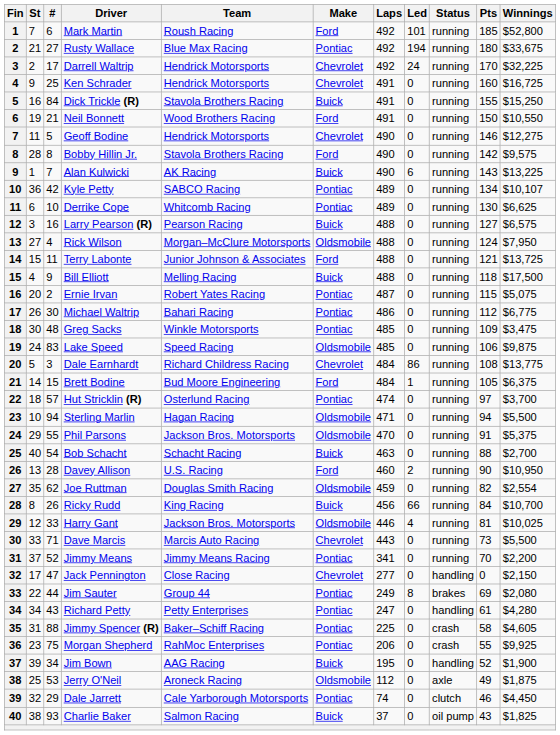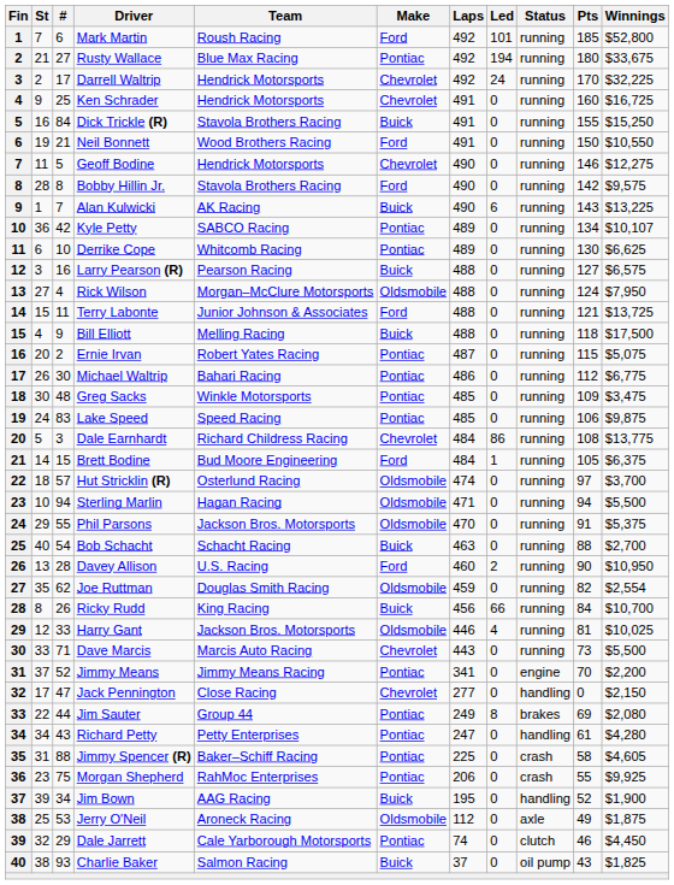 <table class="wikitable" style="font-size:95%">
 <tr>
 <th>Fin</th>
 <th>St</th>
 <th>#</th>
 <th>Driver</th>
 <th>Team</th>
 <th>Make</th>
 <th>Laps</th>
 <th>Led</th>
 <th>Status</th>
 <th>Pts</th>
 <th>Winnings</th>
 </tr>
 <tr>
 <th>1</th>
 <td>7</td>
 <td>6</td>
 <td><a href='#'>Mark Martin</a></td>
 <td><a href='#'>Roush Racing</a></td>
 <td><a href='#'>Ford</a></td>
 <td>492</td>
 <td>101</td>
 <td>running</td>
 <td>185</td>
 <td>$52,800</td>
 </tr>
 <tr>
 <th>2</th>
 <td>21</td>
 <td>27</td>
 <td><a href='#'>Rusty Wallace</a></td>
 <td><a href='#'>Blue Max Racing</a></td>
 <td><a href='#'>Pontiac</a></td>
 <td>492</td>
 <td>194</td>
 <td>running</td>
 <td>180</td>
 <td>$33,675</td>
 </tr>
 <tr>
 <th>3</th>
 <td>2</td>
 <td>17</td>
 <td><a href='#'>Darrell Waltrip</a></td>
 <td><a href='#'>Hendrick Motorsports</a></td>
 <td><a href='#'>Chevrolet</a></td>
 <td>492</td>
 <td>24</td>
 <td>running</td>
 <td>170</td>
 <td>$32,225</td>
 </tr>
 <tr>
 <th>4</th>
 <td>9</td>
 <td>25</td>
 <td><a href='#'>Ken Schrader</a></td>
 <td><a href='#'>Hendrick Motorsports</a></td>
 <td><a href='#'>Chevrolet</a></td>
 <td>491</td>
 <td>0</td>
 <td>running</td>
 <td>160</td>
 <td>$16,725</td>
 </tr>
 <tr>
 <th>5</th>
 <td>16</td>
 <td>84</td>
 <td><a href='#'>Dick Trickle</a> <strong>(R)</strong></td>
 <td><a href='#'>Stavola Brothers Racing</a></td>
 <td><a href='#'>Buick</a></td>
 <td>491</td>
 <td>0</td>
 <td>running</td>
 <td>155</td>
 <td>$15,250</td>
 </tr>
 <tr>
 <th>6</th>
 <td>19</td>
 <td>21</td>
 <td><a href='#'>Neil Bonnett</a></td>
 <td><a href='#'>Wood Brothers Racing</a></td>
 <td><a href='#'>Ford</a></td>
 <td>491</td>
 <td>0</td>
 <td>running</td>
 <td>150</td>
 <td>$10,550</td>
 </tr>
 <tr>
 <th>7</th>
 <td>11</td>
 <td>5</td>
 <td><a href='#'>Geoff Bodine</a></td>
 <td><a href='#'>Hendrick Motorsports</a></td>
 <td><a href='#'>Chevrolet</a></td>
 <td>490</td>
 <td>0</td>
 <td>running</td>
 <td>146</td>
 <td>$12,275</td>
 </tr>
 <tr>
 <th>8</th>
 <td>28</td>
 <td>8</td>
 <td><a href='#'>Bobby Hillin Jr.</a></td>
 <td><a href='#'>Stavola Brothers Racing</a></td>
 <td><a href='#'>Ford</a></td>
 <td>490</td>
 <td>0</td>
 <td>running</td>
 <td>142</td>
 <td>$9,575</td>
 </tr>
 <tr>
 <th>9</th>
 <td>1</td>
 <td>7</td>
 <td><a href='#'>Alan Kulwicki</a></td>
 <td><a href='#'>AK Racing</a></td>
 <td><a href='#'>Buick</a></td>
 <td>490</td>
 <td>6</td>
 <td>running</td>
 <td>143</td>
 <td>$13,225</td>
 </tr>
 <tr>
 <th>10</th>
 <td>36</td>
 <td>42</td>
 <td><a href='#'>Kyle Petty</a></td>
 <td><a href='#'>SABCO Racing</a></td>
 <td><a href='#'>Pontiac</a></td>
 <td>489</td>
 <td>0</td>
 <td>running</td>
 <td>134</td>
 <td>$10,107</td>
 </tr>
 <tr>
 <th>11</th>
 <td>6</td>
 <td>10</td>
 <td><a href='#'>Derrike Cope</a></td>
 <td><a href='#'>Whitcomb Racing</a></td>
 <td><a href='#'>Pontiac</a></td>
 <td>489</td>
 <td>0</td>
 <td>running</td>
 <td>130</td>
 <td>$6,625</td>
 </tr>
 <tr>
 <th>12</th>
 <td>3</td>
 <td>16</td>
 <td><a href='#'>Larry Pearson</a> <strong>(R)</strong></td>
 <td><a href='#'>Pearson Racing</a></td>
 <td><a href='#'>Buick</a></td>
 <td>488</td>
 <td>0</td>
 <td>running</td>
 <td>127</td>
 <td>$6,575</td>
 </tr>
 <tr>
 <th>13</th>
 <td>27</td>
 <td>4</td>
 <td><a href='#'>Rick Wilson</a></td>
 <td><a href='#'>Morgan–McClure Motorsports</a></td>
 <td><a href='#'>Oldsmobile</a></td>
 <td>488</td>
 <td>0</td>
 <td>running</td>
 <td>124</td>
 <td>$7,950</td>
 </tr>
 <tr>
 <th>14</th>
 <td>15</td>
 <td>11</td>
 <td><a href='#'>Terry Labonte</a></td>
 <td><a href='#'>Junior Johnson & Associates</a></td>
 <td><a href='#'>Ford</a></td>
 <td>488</td>
 <td>0</td>
 <td>running</td>
 <td>121</td>
 <td>$13,725</td>
 </tr>
 <tr>
 <th>15</th>
 <td>4</td>
 <td>9</td>
 <td><a href='#'>Bill Elliott</a></td>
 <td><a href='#'>Melling Racing</a></td>
 <td><a href='#'>Buick</a></td>
 <td>488</td>
 <td>0</td>
 <td>running</td>
 <td>118</td>
 <td>$17,500</td>
 </tr>
 <tr>
 <th>16</th>
 <td>20</td>
 <td>2</td>
 <td><a href='#'>Ernie Irvan</a></td>
 <td><a href='#'>Robert Yates Racing</a></td>
 <td><a href='#'>Pontiac</a></td>
 <td>487</td>
 <td>0</td>
 <td>running</td>
 <td>115</td>
 <td>$5,075</td>
 </tr>
 <tr>
 <th>17</th>
 <td>26</td>
 <td>30</td>
 <td><a href='#'>Michael Waltrip</a></td>
 <td><a href='#'>Bahari Racing</a></td>
 <td><a href='#'>Pontiac</a></td>
 <td>486</td>
 <td>0</td>
 <td>running</td>
 <td>112</td>
 <td>$6,775</td>
 </tr>
 <tr>
 <th>18</th>
 <td>30</td>
 <td>48</td>
 <td><a href='#'>Greg Sacks</a></td>
 <td><a href='#'>Winkle Motorsports</a></td>
 <td><a href='#'>Pontiac</a></td>
 <td>485</td>
 <td>0</td>
 <td>running</td>
 <td>109</td>
 <td>$3,475</td>
 </tr>
 <tr>
 <th>19</th>
 <td>24</td>
 <td>83</td>
 <td><a href='#'>Lake Speed</a></td>
 <td><a href='#'>Speed Racing</a></td>
-<td><a href='#'>Oldsmobile</a></td>
+<td><a href='#'>Pontiac</a></td>
 <td>485</td>
 <td>0</td>
 <td>running</td>
 <td>106</td>
 <td>$9,875</td>
 </tr>
 <tr>
 <th>20</th>
 <td>5</td>
 <td>3</td>
 <td><a href='#'>Dale Earnhardt</a></td>
 <td><a href='#'>Richard Childress Racing</a></td>
 <td><a href='#'>Chevrolet</a></td>
 <td>484</td>
 <td>86</td>
 <td>running</td>
 <td>108</td>
 <td>$13,775</td>
 </tr>
 <tr>
 <th>21</th>
 <td>14</td>
 <td>15</td>
 <td><a href='#'>Brett Bodine</a></td>
 <td><a href='#'>Bud Moore Engineering</a></td>
 <td><a href='#'>Ford</a></td>
 <td>484</td>
 <td>1</td>
 <td>running</td>
 <td>105</td>
 <td>$6,375</td>
 </tr>
 <tr>
 <th>22</th>
 <td>18</td>
 <td>57</td>
 <td><a href='#'>Hut Stricklin</a> <strong>(R)</strong></td>
 <td><a href='#'>Osterlund Racing</a></td>
-<td><a href='#'>Pontiac</a></td>
+<td><a href='#'>Oldsmobile</a></td>
 <td>474</td>
 <td>0</td>
 <td>running</td>
 <td>97</td>
 <td>$3,700</td>
 </tr>
 <tr>
 <th>23</th>
 <td>10</td>
 <td>94</td>
 <td><a href='#'>Sterling Marlin</a></td>
 <td><a href='#'>Hagan Racing</a></td>
 <td><a href='#'>Oldsmobile</a></td>
 <td>471</td>
 <td>0</td>
 <td>running</td>
 <td>94</td>
 <td>$5,500</td>
 </tr>
 <tr>
 <th>24</th>
 <td>29</td>
 <td>55</td>
 <td><a href='#'>Phil Parsons</a></td>
 <td><a href='#'>Jackson Bros. Motorsports</a></td>
 <td><a href='#'>Oldsmobile</a></td>
 <td>470</td>
 <td>0</td>
 <td>running</td>
 <td>91</td>
 <td>$5,375</td>
 </tr>
 <tr>
 <th>25</th>
 <td>40</td>
 <td>54</td>
 <td><a href='#'>Bob Schacht</a></td>
 <td><a href='#'>Schacht Racing</a></td>
 <td><a href='#'>Buick</a></td>
 <td>463</td>
 <td>0</td>
 <td>running</td>
 <td>88</td>
 <td>$2,700</td>
 </tr>
 <tr>
 <th>26</th>
 <td>13</td>
 <td>28</td>
 <td><a href='#'>Davey Allison</a></td>
 <td><a href='#'>U.S. Racing</a></td>
 <td><a href='#'>Ford</a></td>
 <td>460</td>
 <td>2</td>
 <td>running</td>
 <td>90</td>
 <td>$10,950</td>
 </tr>
 <tr>
 <th>27</th>
 <td>35</td>
 <td>62</td>
 <td><a href='#'>Joe Ruttman</a></td>
 <td><a href='#'>Douglas Smith Racing</a></td>
 <td><a href='#'>Oldsmobile</a></td>
 <td>459</td>
 <td>0</td>
 <td>running</td>
 <td>82</td>
 <td>$2,554</td>
 </tr>
 <tr>
 <th>28</th>
 <td>8</td>
 <td>26</td>
 <td><a href='#'>Ricky Rudd</a></td>
 <td><a href='#'>King Racing</a></td>
 <td><a href='#'>Buick</a></td>
 <td>456</td>
 <td>66</td>
 <td>running</td>
 <td>84</td>
 <td>$10,700</td>
 </tr>
 <tr>
 <th>29</th>
 <td>12</td>
 <td>33</td>
 <td><a href='#'>Harry Gant</a></td>
 <td><a href='#'>Jackson Bros. Motorsports</a></td>
 <td><a href='#'>Oldsmobile</a></td>
 <td>446</td>
 <td>4</td>
 <td>running</td>
 <td>81</td>
 <td>$10,025</td>
 </tr>
 <tr>
 <th>30</th>
 <td>33</td>
 <td>71</td>
 <td><a href='#'>Dave Marcis</a></td>
 <td><a href='#'>Marcis Auto Racing</a></td>
 <td><a href='#'>Chevrolet</a></td>
 <td>443</td>
 <td>0</td>
 <td>running</td>
 <td>73</td>
 <td>$5,500</td>
 </tr>
 <tr>
 <th>31</th>
 <td>37</td>
 <td>52</td>
 <td><a href='#'>Jimmy Means</a></td>
 <td><a href='#'>Jimmy Means Racing</a></td>
 <td><a href='#'>Pontiac</a></td>
 <td>341</td>
 <td>0</td>
-<td>running</td>
+<td>engine</td>
 <td>70</td>
 <td>$2,200</td>
 </tr>
 <tr>
 <th>32</th>
 <td>17</td>
 <td>47</td>
 <td><a href='#'>Jack Pennington</a></td>
 <td><a href='#'>Close Racing</a></td>
 <td><a href='#'>Chevrolet</a></td>
 <td>277</td>
 <td>0</td>
 <td>handling</td>
 <td>0</td>
 <td>$2,150</td>
 </tr>
 <tr>
 <th>33</th>
 <td>22</td>
 <td>44</td>
 <td><a href='#'>Jim Sauter</a></td>
 <td><a href='#'>Group 44</a></td>
 <td><a href='#'>Pontiac</a></td>
 <td>249</td>
 <td>8</td>
 <td>brakes</td>
 <td>69</td>
 <td>$2,080</td>
 </tr>
 <tr>
 <th>34</th>
 <td>34</td>
 <td>43</td>
 <td><a href='#'>Richard Petty</a></td>
 <td><a href='#'>Petty Enterprises</a></td>
 <td><a href='#'>Pontiac</a></td>
 <td>247</td>
 <td>0</td>
 <td>handling</td>
 <td>61</td>
 <td>$4,280</td>
 </tr>
 <tr>
 <th>35</th>
 <td>31</td>
 <td>88</td>
 <td><a href='#'>Jimmy Spencer</a> <strong>(R)</strong></td>
 <td><a href='#'>Baker–Schiff Racing</a></td>
 <td><a href='#'>Pontiac</a></td>
 <td>225</td>
 <td>0</td>
 <td>crash</td>
 <td>58</td>
 <td>$4,605</td>
 </tr>
 <tr>
 <th>36</th>
 <td>23</td>
 <td>75</td>
 <td><a href='#'>Morgan Shepherd</a></td>
 <td><a href='#'>RahMoc Enterprises</a></td>
 <td><a href='#'>Pontiac</a></td>
 <td>206</td>
 <td>0</td>
 <td>crash</td>
 <td>55</td>
 <td>$9,925</td>
 </tr>
 <tr>
 <th>37</th>
 <td>39</td>
 <td>34</td>
 <td><a href='#'>Jim Bown</a></td>
 <td><a href='#'>AAG Racing</a></td>
 <td><a href='#'>Buick</a></td>
 <td>195</td>
 <td>0</td>
 <td>handling</td>
 <td>52</td>
 <td>$1,900</td>
 </tr>
 <tr>
 <th>38</th>
 <td>25</td>
 <td>53</td>
 <td><a href='#'>Jerry O'Neil</a></td>
 <td><a href='#'>Aroneck Racing</a></td>
 <td><a href='#'>Oldsmobile</a></td>
 <td>112</td>
 <td>0</td>
 <td>axle</td>
 <td>49</td>
 <td>$1,875</td>
 </tr>
 <tr>
 <th>39</th>
 <td>32</td>
 <td>29</td>
 <td><a href='#'>Dale Jarrett</a></td>
 <td><a href='#'>Cale Yarborough Motorsports</a></td>
 <td><a href='#'>Pontiac</a></td>
 <td>74</td>
 <td>0</td>
 <td>clutch</td>
 <td>46</td>
 <td>$4,450</td>
 </tr>
 <tr>
 <th>40</th>
 <td>38</td>
 <td>93</td>
 <td><a href='#'>Charlie Baker</a></td>
 <td><a href='#'>Salmon Racing</a></td>
 <td><a href='#'>Buick</a></td>
 <td>37</td>
 <td>0</td>
 <td>oil pump</td>
 <td>43</td>
 <td>$1,825</td>
 </tr>
 <tr>
 <th colspan="11"></th>
 </tr>
 </table>
